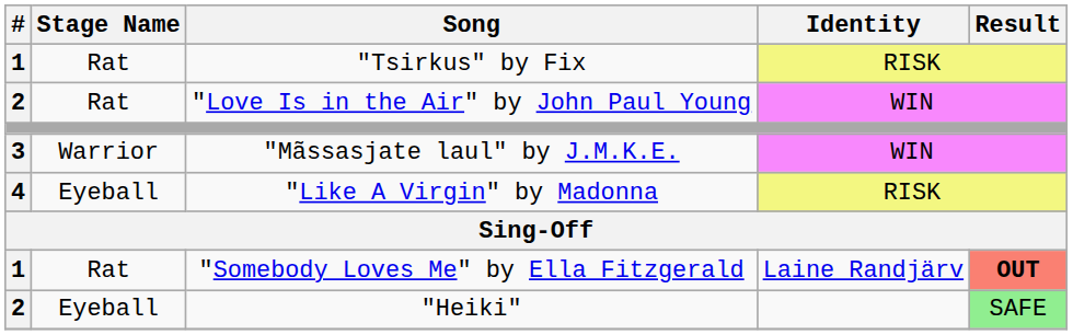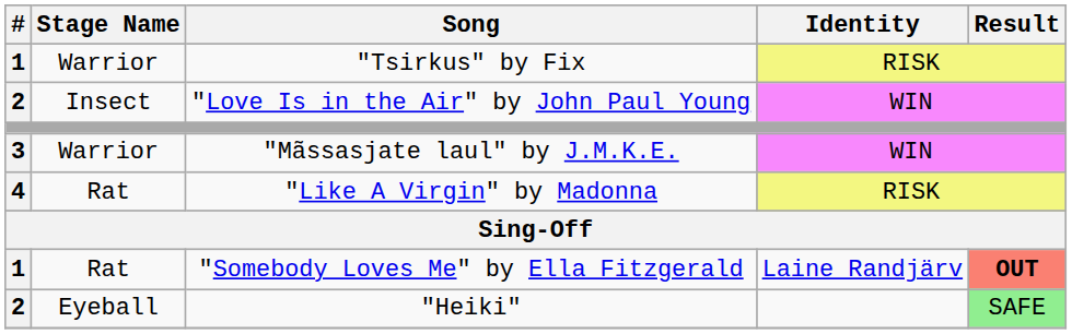 <table class="wikitable plainrowheaders" style="text-align: center;">
 <tr>
 <th>#</th>
 <th>Stage Name</th>
 <th>Song</th>
 <th>Identity</th>
 <th>Result</th>
 </tr>
 <tr>
 <th>1</th>
-<td>Rat</td>
+<td>Warrior</td>
 <td>"Tsirkus" by Fix</td>
 <td colspan="2" bgcolor="#F3F781">RISK</td>
 </tr>
 <tr>
 <th>2</th>
-<td>Rat</td>
+<td>Insect</td>
 <td>"<a href='#'>Love Is in the Air</a>" by <a href='#'>John Paul Young</a></td>
 <td colspan="2" bgcolor="#F888FD">WIN</td>
 </tr>
 <tr>
 <td colspan="5" style="background:darkgray"></td>
 </tr>
 <tr>
 <th>3</th>
 <td>Warrior</td>
 <td>"Mãssasjate laul" by <a href='#'>J.M.K.E.</a></td>
 <td colspan="2" bgcolor="#F888FD">WIN</td>
 </tr>
 <tr>
 <th>4</th>
-<td>Eyeball</td>
+<td>Rat</td>
 <td>"<a href='#'>Like A Virgin</a>" by <a href='#'>Madonna</a></td>
 <td colspan="2" bgcolor="#F3F781">RISK</td>
 </tr>
 <tr>
 <th colspan="5">Sing-Off</th>
 </tr>
 <tr>
 <th>1</th>
 <td>Rat</td>
 <td>"<a href='#'>Somebody Loves Me</a>" by <a href='#'>Ella Fitzgerald</a></td>
 <td><a href='#'>Laine Randjärv</a></td>
 <td bgcolor="salmon"><strong>OUT</strong></td>
 </tr>
 <tr>
 <th>2</th>
 <td>Eyeball</td>
 <td>"Heiki"</td>
 <td></td>
 <td bgcolor="lightgreen">SAFE</td>
 </tr>
 <tr>
 </tr>
 </table>
